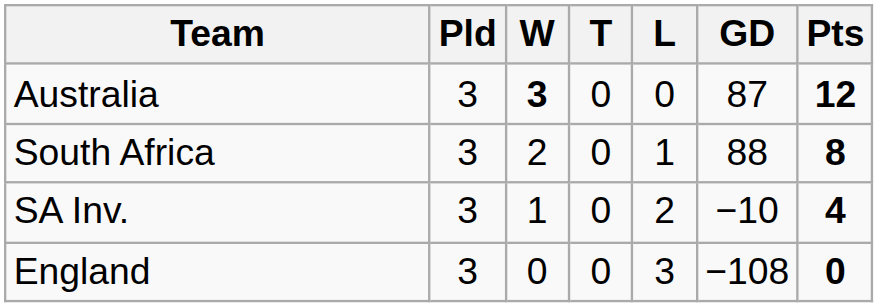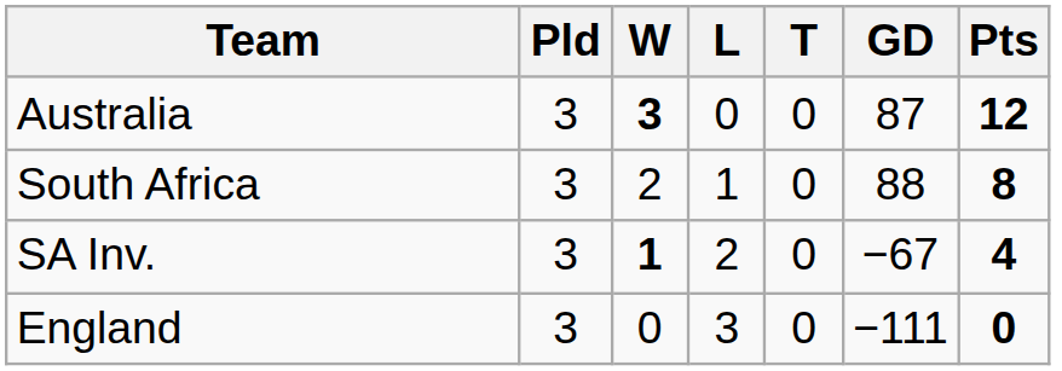 <table class="wikitable" style="text-align:center;">
 <tr>
 <th width=175>Team</th>
 <th style="width:20px;" abbr="Played">Pld</th>
 <th style="width:20px;" abbr="Won">W</th>
+<th style="width:20px;" abbr="Lost">L</th>
 <th style="width:20px;" abbr="Tied">T</th>
-<th style="width:20px;" abbr="Lost">L</th>
 <th style="width:30px;" abbr="Diff">GD</th>
 <th style="width:20px;" abbr="Points">Pts</th>
 </tr>
 <tr style="background:#f9f9f9;">
 <td style="text-align:left;"> Australia</td>
 <td>3</td>
 <td><strong>3</strong></td>
 <td>0</td>
 <td>0</td>
 <td>87</td>
 <td><strong>12</strong></td>
 </tr>
 <tr style="background:#f9f9f9;">
 <td style="text-align:left;"> South Africa</td>
 <td>3</td>
 <td>2</td>
+<td>1</td>
 <td>0</td>
-<td>1</td>
 <td>88</td>
 <td><strong>8</strong></td>
 </tr>
 <tr style="background:#f9f9f9;">
 <td style="text-align:left;"> SA Inv.</td>
 <td>3</td>
-<td>1</td>
+<td><strong>1</strong></td>
+<td>2</td>
 <td>0</td>
-<td>2</td>
-<td>−10</td>
+<td>−67</td>
 <td><strong>4</strong></td>
 </tr>
 <tr style="background:#f9f9f9;">
 <td style="text-align:left;"> England</td>
 <td>3</td>
 <td>0</td>
+<td>3</td>
 <td>0</td>
-<td>3</td>
-<td>−108</td>
+<td>−111</td>
 <td><strong>0</strong></td>
 </tr>
 </table>
